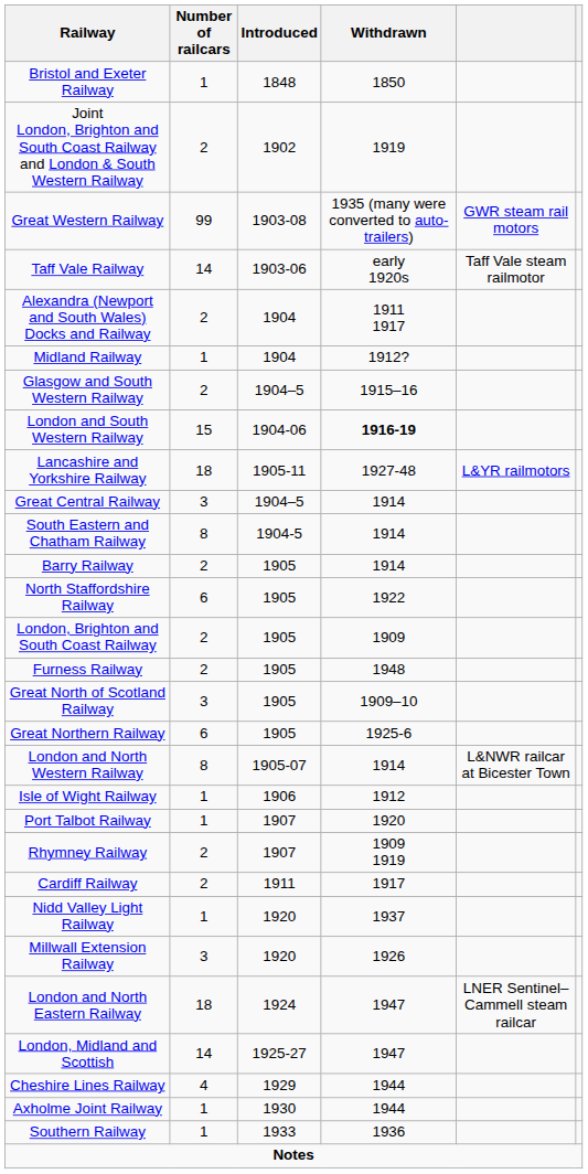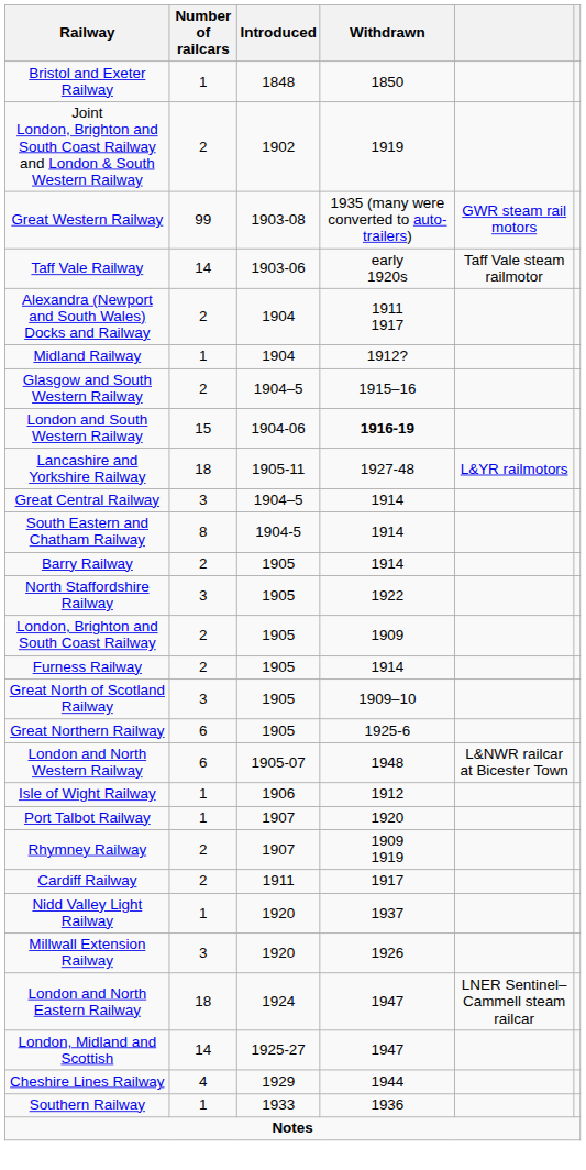 <table class="wikitable collapsible collapsed" style="text-align:center; width:100%;">
 <tr>
 <th>Railway</th>
 <th>Number of<br>railcars</th>
 <th>Introduced</th>
 <th>Withdrawn</th>
 <th></th>
 <th></th>
 </tr>
 <tr>
 <td><a href='#'>Bristol and Exeter Railway</a></td>
 <td>1</td>
 <td>1848</td>
 <td>1850</td>
 <td></td>
 <td></td>
 </tr>
 <tr>
 <td>Joint<br><a href='#'>London, Brighton and South Coast Railway</a><br>and <a href='#'>London & South Western Railway</a></td>
 <td>2</td>
 <td>1902</td>
 <td>1919</td>
 <td></td>
 <td></td>
 </tr>
 <tr>
 <td><a href='#'>Great Western Railway</a></td>
 <td>99</td>
 <td>1903-08</td>
 <td>1935 (many were converted to <a href='#'>auto-trailers</a>)</td>
 <td> <a href='#'>GWR steam rail motors</a></td>
 <td></td>
 </tr>
 <tr>
 <td><a href='#'>Taff Vale Railway</a></td>
 <td>14</td>
 <td>1903-06</td>
 <td>early<br>1920s</td>
 <td>Taff Vale steam railmotor</td>
 <td></td>
 </tr>
 <tr>
 <td><a href='#'>Alexandra (Newport and South Wales) Docks and Railway</a></td>
 <td>2</td>
 <td>1904</td>
 <td>1911<br>1917</td>
 <td></td>
 <td></td>
 </tr>
 <tr>
 <td><a href='#'>Midland Railway</a></td>
 <td>1</td>
 <td>1904</td>
 <td>1912?</td>
 <td></td>
 <td></td>
 </tr>
 <tr>
 <td><a href='#'>Glasgow and South Western Railway</a></td>
 <td>2</td>
 <td>1904–5</td>
 <td>1915–16</td>
 <td></td>
 <td></td>
 </tr>
 <tr>
 <td><a href='#'>London and South Western Railway</a></td>
 <td>15</td>
 <td>1904-06</td>
 <td><strong>1916-19</strong></td>
 <td></td>
 <td></td>
 </tr>
 <tr>
 <td><a href='#'>Lancashire and Yorkshire Railway</a></td>
 <td>18</td>
 <td>1905-11</td>
 <td>1927-48</td>
 <td><a href='#'>L&YR railmotors</a></td>
 <td></td>
 </tr>
 <tr>
 <td><a href='#'>Great Central Railway</a></td>
 <td>3</td>
 <td>1904–5</td>
 <td>1914</td>
 <td></td>
 <td></td>
 </tr>
 <tr>
 <td><a href='#'>South Eastern and Chatham Railway</a></td>
 <td>8</td>
 <td>1904-5</td>
 <td>1914</td>
 <td></td>
 <td></td>
 </tr>
 <tr>
 <td><a href='#'>Barry Railway</a></td>
 <td>2</td>
 <td>1905</td>
 <td>1914</td>
 <td></td>
 <td></td>
 </tr>
 <tr>
 <td><a href='#'>North Staffordshire Railway</a></td>
-<td>6</td>
+<td>3</td>
 <td>1905</td>
 <td>1922</td>
 <td></td>
 <td></td>
 </tr>
 <tr>
 <td><a href='#'>London, Brighton and South Coast Railway</a></td>
 <td>2</td>
 <td>1905</td>
 <td>1909</td>
 <td></td>
 <td></td>
 </tr>
 <tr>
 <td><a href='#'>Furness Railway</a></td>
 <td>2</td>
 <td>1905</td>
-<td>1948</td>
+<td>1914</td>
 <td></td>
 <td></td>
 </tr>
 <tr>
 <td><a href='#'>Great North of Scotland Railway</a></td>
 <td>3</td>
 <td>1905</td>
 <td>1909–10</td>
 <td></td>
 <td></td>
 </tr>
 <tr>
 <td><a href='#'>Great Northern Railway</a></td>
 <td>6</td>
 <td>1905</td>
 <td>1925-6</td>
 <td></td>
 <td></td>
 </tr>
 <tr>
 <td><a href='#'>London and North Western Railway</a></td>
-<td>8</td>
+<td>6</td>
 <td>1905-07</td>
-<td>1914</td>
+<td>1948</td>
 <td>L&NWR railcar at Bicester Town</td>
 <td></td>
 </tr>
 <tr>
 <td><a href='#'>Isle of Wight Railway</a></td>
 <td>1</td>
 <td>1906</td>
 <td>1912</td>
 <td></td>
 <td></td>
 </tr>
 <tr>
 <td><a href='#'>Port Talbot Railway</a></td>
 <td>1</td>
 <td>1907</td>
 <td>1920</td>
 <td></td>
 <td></td>
 </tr>
 <tr>
 <td><a href='#'>Rhymney Railway</a></td>
 <td>2</td>
 <td>1907</td>
 <td>1909<br>1919</td>
 <td></td>
 <td></td>
 </tr>
 <tr>
 <td><a href='#'>Cardiff Railway</a></td>
 <td>2</td>
 <td>1911</td>
 <td>1917</td>
 <td></td>
 <td></td>
 </tr>
 <tr>
 <td><a href='#'>Nidd Valley Light Railway</a></td>
 <td>1</td>
 <td>1920</td>
 <td>1937</td>
 <td></td>
 <td></td>
 </tr>
 <tr>
 <td><a href='#'>Millwall Extension Railway</a></td>
 <td>3</td>
 <td>1920</td>
 <td>1926</td>
 <td></td>
 <td></td>
 </tr>
 <tr>
 <td><a href='#'>London and North Eastern Railway</a></td>
 <td>18</td>
 <td>1924</td>
 <td>1947</td>
 <td>LNER Sentinel–Cammell steam railcar</td>
 <td></td>
 </tr>
 <tr>
 <td><a href='#'>London, Midland and Scottish</a></td>
 <td>14</td>
 <td>1925-27</td>
 <td>1947</td>
 <td></td>
 <td></td>
 </tr>
 <tr>
 <td><a href='#'>Cheshire Lines Railway</a></td>
 <td>4</td>
 <td>1929</td>
 <td>1944</td>
 <td></td>
 <td></td>
 </tr>
 <tr>
-<td><a href='#'>Axholme Joint Railway</a></td>
-<td>1</td>
-<td>1930</td>
-<td>1944</td>
-<td></td>
-<td></td>
-</tr>
-<tr>
 <td><a href='#'>Southern Railway</a></td>
 <td>1</td>
 <td>1933</td>
 <td>1936</td>
 <td></td>
 <td></td>
 </tr>
 <tr>
 <td colspan="6"><strong>Notes</strong><br></td>
 </tr>
 </table>
